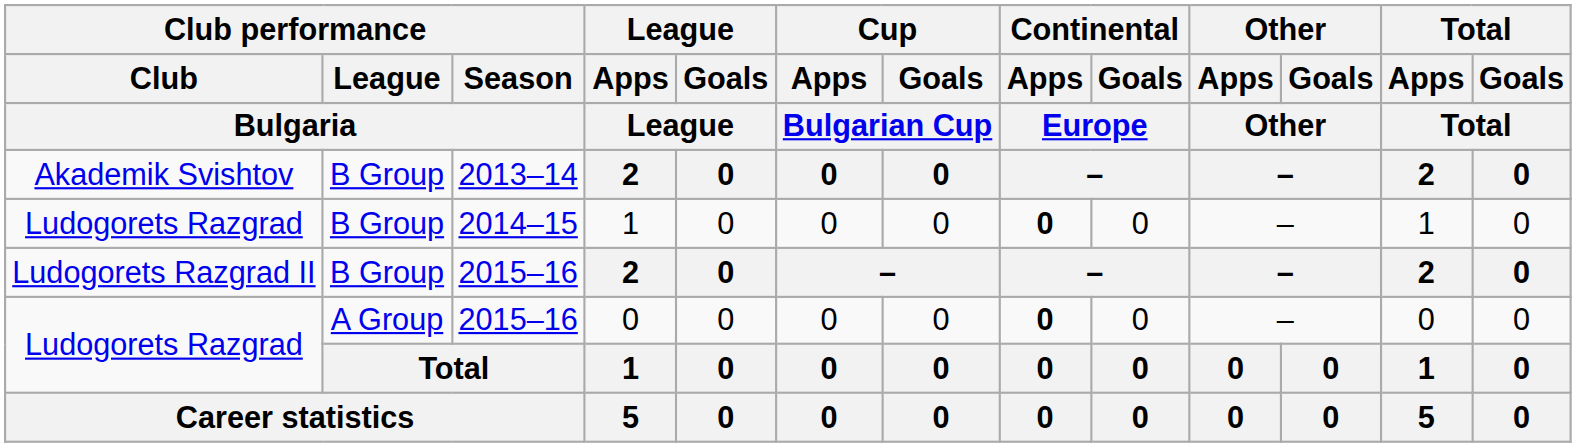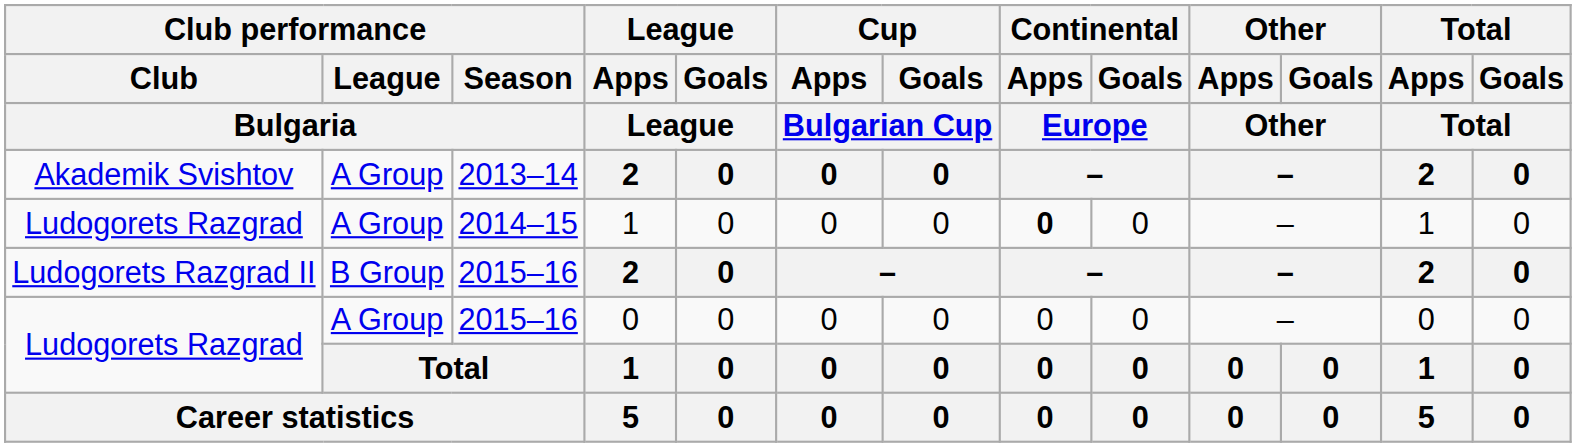 <table class="wikitable" style="font-size:90%; text-align: center">
 <tr>
 <th Colspan="3">Club performance</th>
 <th Colspan="2">League</th>
 <th Colspan="2">Cup</th>
 <th Colspan="2">Continental</th>
 <th Colspan="2">Other</th>
 <th Colspan="3">Total</th>
 </tr>
 <tr>
 <th>Club</th>
 <th>League</th>
 <th>Season</th>
 <th>Apps</th>
 <th>Goals</th>
 <th>Apps</th>
 <th>Goals</th>
 <th>Apps</th>
 <th>Goals</th>
 <th>Apps</th>
 <th>Goals</th>
 <th>Apps</th>
 <th>Goals</th>
 </tr>
 <tr>
 <th Colspan="3">Bulgaria</th>
 <th Colspan="2">League</th>
 <th Colspan="2"><a href='#'>Bulgarian Cup</a></th>
 <th Colspan="2"><a href='#'>Europe</a></th>
 <th Colspan="2">Other</th>
 <th Colspan="2">Total</th>
 </tr>
 <tr>
 <td rowspan="1" valign="center"><a href='#'>Akademik Svishtov</a></td>
-<td rowspan="1"><a href='#'>B Group</a></td>
+<td rowspan="1"><a href='#'>A Group</a></td>
 <td><a href='#'>2013–14</a></td>
 <th>2</th>
 <th>0</th>
 <th>0</th>
 <th>0</th>
 <th colspan="2">–</th>
 <th colspan="2">–</th>
 <th>2</th>
 <th>0</th>
 </tr>
 <tr>
 <td rowspan="1" valign="center"><a href='#'>Ludogorets Razgrad</a></td>
-<td rowspan="1"><a href='#'>B Group</a></td>
+<td rowspan="1"><a href='#'>A Group</a></td>
 <td><a href='#'>2014–15</a></td>
 <td>1</td>
 <td>0</td>
 <td>0</td>
 <td>0</td>
 <td><strong>0</strong></td>
 <td>0</td>
 <td colspan="2">–</td>
 <td>1</td>
 <td>0</td>
 </tr>
 <tr>
 <td rowspan="1" valign="center"><a href='#'>Ludogorets Razgrad II</a></td>
 <td rowspan="1"><a href='#'>B Group</a></td>
 <td><a href='#'>2015–16</a></td>
 <th>2</th>
 <th>0</th>
 <th colspan="2">–</th>
 <th colspan="2">–</th>
 <th colspan="2">–</th>
 <th>2</th>
 <th>0</th>
 </tr>
 <tr>
 <td rowspan="2" valign="center"><a href='#'>Ludogorets Razgrad</a></td>
 <td rowspan="1"><a href='#'>A Group</a></td>
 <td><a href='#'>2015–16</a></td>
 <td>0</td>
 <td>0</td>
 <td>0</td>
 <td>0</td>
-<td><strong>0</strong></td>
+<td>0</td>
 <td>0</td>
 <td colspan="2">–</td>
 <td>0</td>
 <td>0</td>
 </tr>
 <tr>
 <th colspan=2>Total</th>
 <th>1</th>
 <th>0</th>
 <th>0</th>
 <th>0</th>
 <th>0</th>
 <th>0</th>
 <th>0</th>
 <th>0</th>
 <th>1</th>
 <th>0</th>
 </tr>
 <tr>
 <th colspan="3">Career statistics</th>
 <th>5</th>
 <th>0</th>
 <th>0</th>
 <th>0</th>
 <th>0</th>
 <th>0</th>
 <th>0</th>
 <th>0</th>
 <th>5</th>
 <th>0</th>
 </tr>
 </table>
